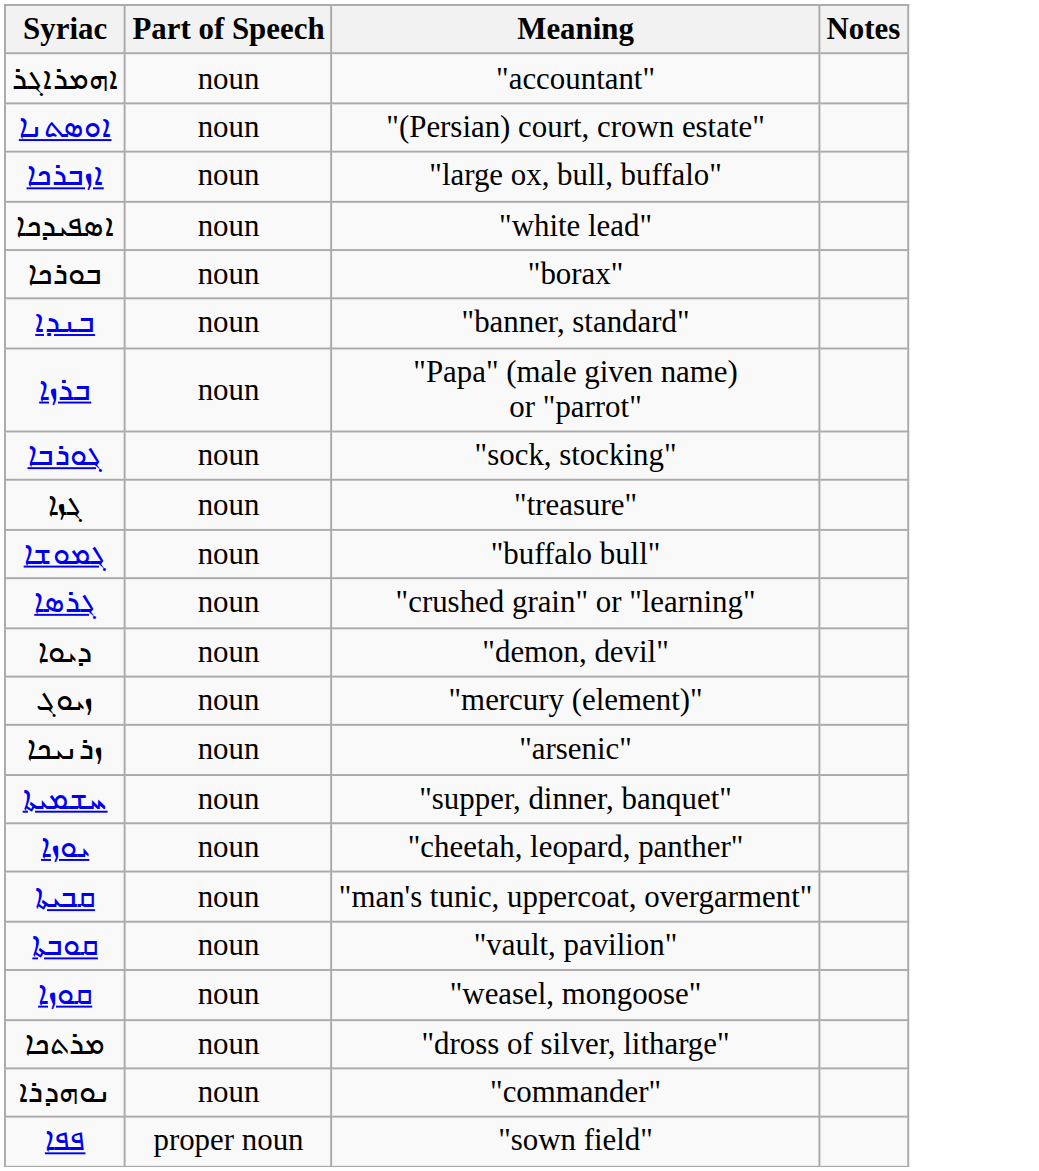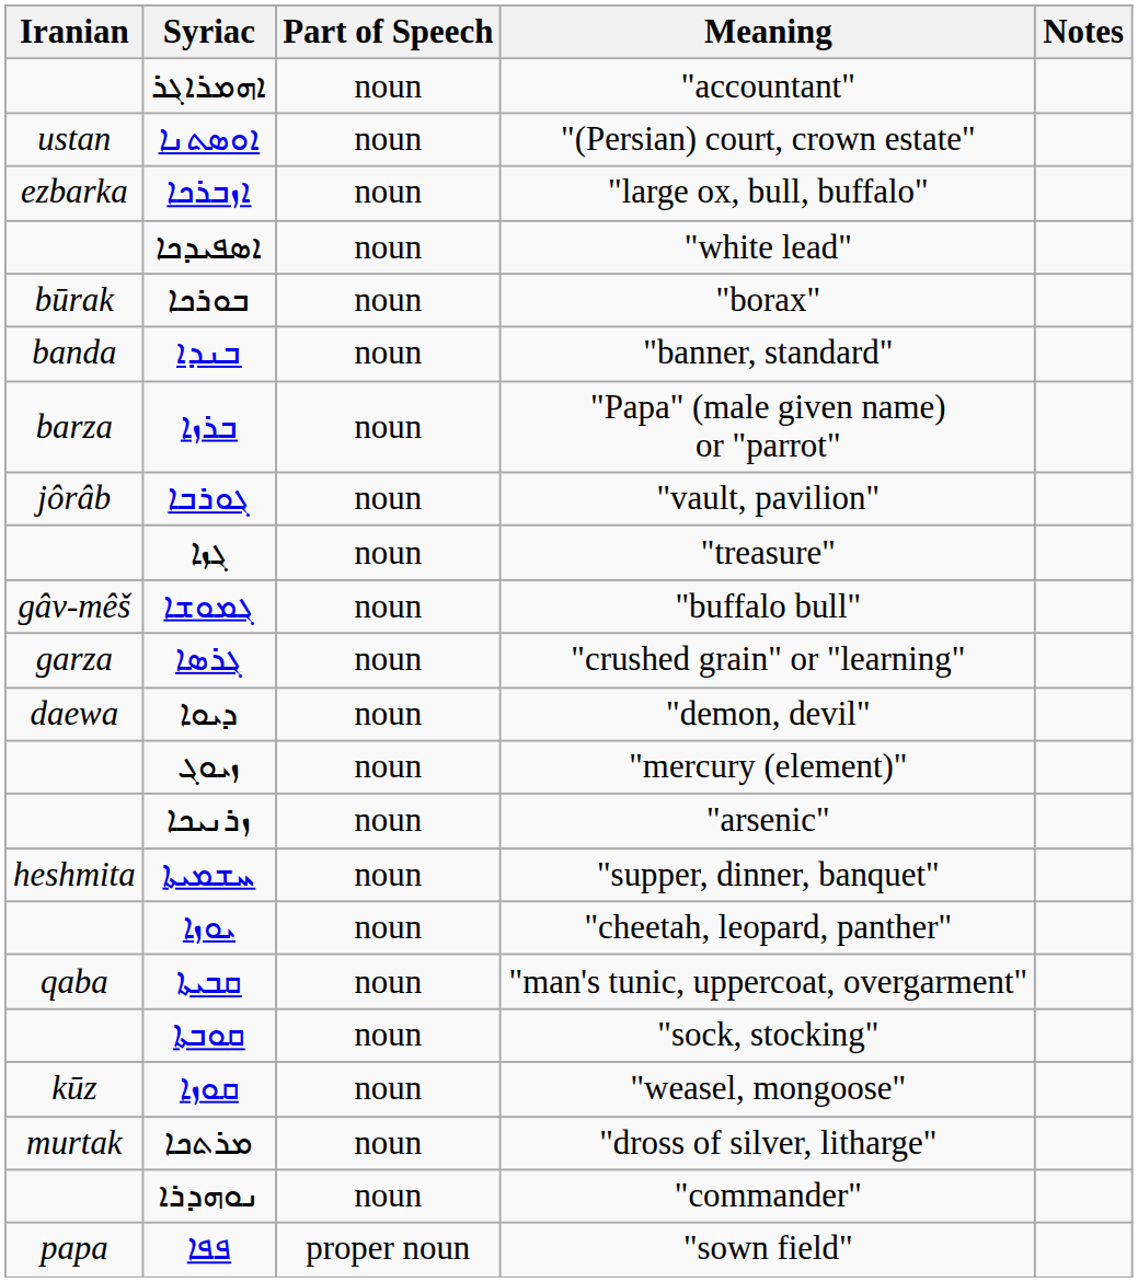 <table class="wikitable">
 <tr>
+<th colspan="1">Iranian</th>
 <th colspan="1">Syriac</th>
 <th>Part of Speech</th>
 <th colspan="1">Meaning</th>
 <th>Notes</th>
 </tr>
 <tr style="text-align: center;">
+<td></td>
 <td>ܐܗܡܪܐܓܪ</td>
 <td>noun</td>
 <td>"accountant"</td>
 <td></td>
 </tr>
 <tr style="text-align:center;">
+<td><em>ustan</em></td>
 <td><a href='#'>ܐܘܣܬܢܐ</a></td>
 <td>noun</td>
 <td>"(Persian) court, crown estate"</td>
 <td></td>
 </tr>
 <tr style="text-align: center;">
+<td><em>ezbarka</em></td>
 <td><a href='#'>ܐܙܒܪܟܐ</a></td>
 <td>noun</td>
 <td>"large ox, bull, buffalo"</td>
 <td></td>
 </tr>
 <tr style="text-align: center;">
+<td></td>
 <td>ܐܣܦܝܕܟܐ</td>
 <td>noun</td>
 <td>"white lead"</td>
 <td></td>
 </tr>
 <tr style="text-align: center;">
+<td><em>būrak</em></td>
 <td>ܒܘܪܟܐ</td>
 <td>noun</td>
 <td>"borax"</td>
 <td></td>
 </tr>
 <tr style="text-align: center;">
+<td><em>banda</em></td>
 <td><a href='#'>ܒܢܕܐ</a></td>
 <td>noun</td>
 <td>"banner, standard"</td>
 <td></td>
 </tr>
 <tr style="text-align: center;">
+<td><em>barza</em></td>
 <td><a href='#'>ܒܪܙܐ</a></td>
 <td>noun</td>
 <td>"Papa" (male given name)<br>or "parrot"</td>
 <td></td>
 </tr>
 <tr style="text-align: center;">
+<td><em>jôrâb</em></td>
 <td><a href='#'>ܓܘܪܒܐ</a></td>
 <td>noun</td>
-<td>"sock, stocking"</td>
+<td>"vault, pavilion"</td>
 <td></td>
 </tr>
 <tr style="text-align: center;">
+<td></td>
 <td>ܓܙܐ</td>
 <td>noun</td>
 <td>"treasure"</td>
 <td></td>
 </tr>
 <tr style="text-align: center;">
+<td><em>gâv-mêš</em></td>
 <td><a href='#'>ܓܡܘܫܐ</a></td>
 <td>noun</td>
 <td>"buffalo bull"</td>
 <td></td>
 </tr>
 <tr style="text-align: center;">
+<td><em>garza</em></td>
 <td><a href='#'>ܓܪܣܐ</a></td>
 <td>noun</td>
 <td>"crushed grain" or "learning"</td>
 <td></td>
 </tr>
 <tr style="text-align: center;">
+<td><em>daewa</em></td>
 <td>ܕܝܘܐ</td>
 <td>noun</td>
 <td>"demon, devil"</td>
 <td></td>
 </tr>
 <tr style="text-align: center;">
+<td></td>
 <td>ܙܝܘܓ</td>
 <td>noun</td>
 <td>"mercury (element)"</td>
 <td></td>
 </tr>
 <tr style="text-align: center;">
+<td></td>
 <td>ܙܪܢܝܟܐ</td>
 <td>noun</td>
 <td>"arsenic"</td>
 <td></td>
 </tr>
 <tr style="text-align: center;">
+<td><em>heshmita</em></td>
 <td><a href='#'>ܚܫܡܝܬܐ</a></td>
 <td>noun</td>
 <td>"supper, dinner, banquet"</td>
 <td></td>
 </tr>
 <tr style="text-align: center;">
+<td></td>
 <td><a href='#'>ܝܘܙܐ</a></td>
 <td>noun</td>
 <td>"cheetah, leopard, panther"</td>
 <td></td>
 </tr>
 <tr style="text-align: center;">
+<td><em>qaba</em></td>
 <td><a href='#'>ܩܒܝܬܐ</a></td>
 <td>noun</td>
 <td>"man's tunic, uppercoat, overgarment"</td>
 <td></td>
 </tr>
 <tr style="text-align: center;">
+<td></td>
 <td><a href='#'>ܩܘܒܬܐ</a></td>
 <td>noun</td>
-<td>"vault, pavilion"</td>
+<td>"sock, stocking"</td>
 <td></td>
 </tr>
 <tr style="text-align: center;">
+<td><em>kūz</em></td>
 <td><a href='#'>ܩܘܙܐ</a></td>
 <td>noun</td>
 <td>"weasel, mongoose"</td>
 <td></td>
 </tr>
 <tr style="text-align: center;">
+<td><em>murtak</em></td>
 <td>ܡܪܬܟܐ</td>
 <td>noun</td>
 <td>"dross of silver, litharge"</td>
 <td></td>
 </tr>
 <tr style="text-align: center;">
+<td></td>
 <td>ܢܘܗܕܪܐ</td>
 <td>noun</td>
 <td>"commander"</td>
 <td></td>
 </tr>
 <tr style="text-align: center;">
+<td><em>papa</em></td>
 <td><a href='#'>ܦܦܐ</a></td>
 <td>proper noun</td>
 <td>"sown field"</td>
 <td></td>
 </tr>
 </table>
